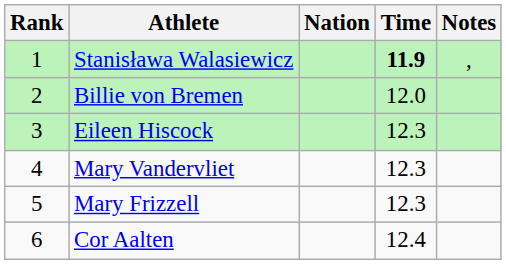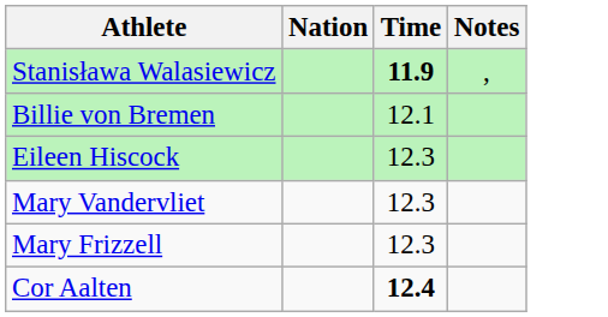 <table class="wikitable sortable" style="text-align:center">
 <tr>
-<th>Rank</th>
 <th>Athlete</th>
 <th>Nation</th>
 <th>Time</th>
 <th>Notes</th>
 </tr>
 <tr bgcolor=bbf3bb>
-<td>1</td>
 <td align=left><a href='#'>Stanisława Walasiewicz</a></td>
 <td align=left></td>
 <td><strong>11.9</strong></td>
 <td>, </td>
 </tr>
 <tr bgcolor=bbf3bb>
-<td>2</td>
 <td align=left><a href='#'>Billie von Bremen</a></td>
 <td align=left></td>
-<td>12.0</td>
+<td>12.1</td>
 <td></td>
 </tr>
 <tr bgcolor=bbf3bb>
-<td>3</td>
 <td align=left><a href='#'>Eileen Hiscock</a></td>
 <td align=left></td>
 <td>12.3</td>
 <td></td>
 </tr>
 <tr>
-<td>4</td>
 <td align=left><a href='#'>Mary Vandervliet</a></td>
 <td align=left></td>
 <td>12.3</td>
 <td></td>
 </tr>
 <tr>
-<td>5</td>
 <td align=left><a href='#'>Mary Frizzell</a></td>
 <td align=left></td>
 <td>12.3</td>
 <td></td>
 </tr>
 <tr>
-<td>6</td>
 <td align=left><a href='#'>Cor Aalten</a></td>
 <td align=left></td>
-<td>12.4</td>
+<td><strong>12.4</strong></td>
 <td></td>
 </tr>
 </table>
